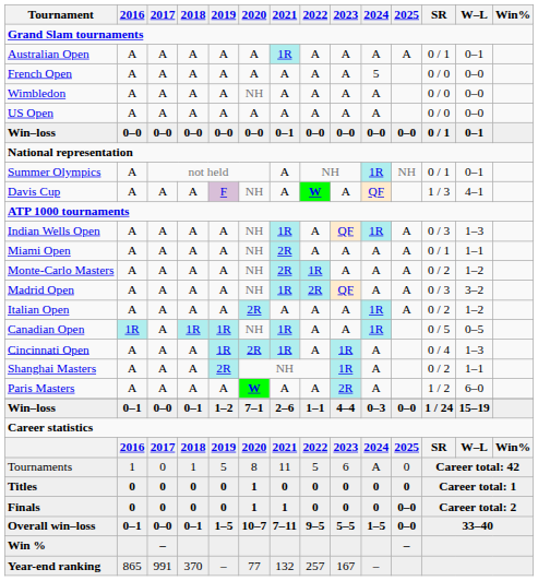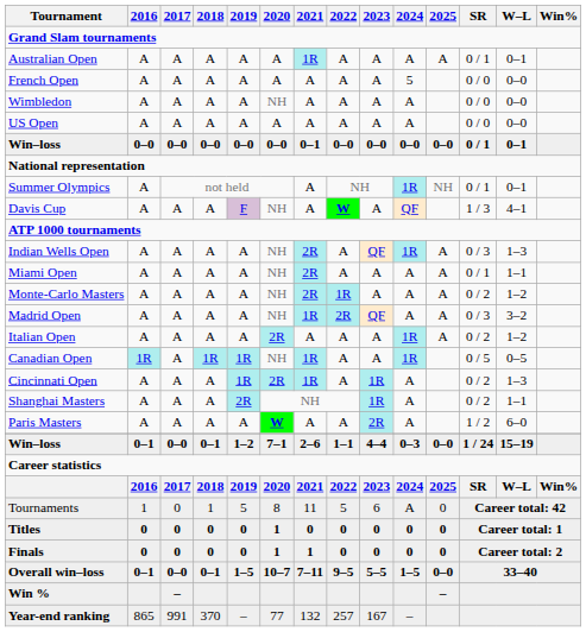 <table class=wikitable style=text-align:center>
 <tr>
 <th>Tournament</th>
 <th><a href='#'>2016</a></th>
 <th><a href='#'>2017</a></th>
 <th><a href='#'>2018</a></th>
 <th><a href='#'>2019</a></th>
 <th><a href='#'>2020</a></th>
 <th><a href='#'>2021</a></th>
 <th><a href='#'>2022</a></th>
 <th><a href='#'>2023</a></th>
 <th><a href='#'>2024</a></th>
 <th><a href='#'>2025</a></th>
 <th>SR</th>
 <th>W–L</th>
 <th>Win%</th>
 </tr>
 <tr>
 <td colspan="14" style="text-align:left"><strong><a href='#'>Grand Slam tournaments</a></strong></td>
 </tr>
 <tr>
 <td style=text-align:left><a href='#'>Australian Open</a></td>
 <td>A</td>
 <td>A</td>
 <td>A</td>
 <td>A</td>
 <td>A</td>
 <td style=background:#afeeee><a href='#'>1R</a></td>
 <td>A</td>
 <td>A</td>
 <td>A</td>
 <td>A</td>
 <td>0 / 1</td>
 <td>0–1</td>
 <td></td>
 </tr>
 <tr>
 <td style=text-align:left><a href='#'>French Open</a></td>
 <td>A</td>
 <td>A</td>
 <td>A</td>
 <td>A</td>
 <td>A</td>
 <td>A</td>
 <td>A</td>
 <td>A</td>
 <td>5</td>
 <td></td>
 <td>0 / 0</td>
 <td>0–0</td>
 <td></td>
 </tr>
 <tr>
 <td style=text-align:left><a href='#'>Wimbledon</a></td>
 <td>A</td>
 <td>A</td>
 <td>A</td>
 <td>A</td>
 <td style=color:#767676>NH</td>
 <td>A</td>
 <td>A</td>
 <td>A</td>
 <td>A</td>
 <td></td>
 <td>0 / 0</td>
 <td>0–0</td>
 <td></td>
 </tr>
 <tr>
 <td style=text-align:left><a href='#'>US Open</a></td>
 <td>A</td>
 <td>A</td>
 <td>A</td>
 <td>A</td>
 <td>A</td>
 <td>A</td>
 <td>A</td>
 <td>A</td>
 <td>A</td>
 <td></td>
 <td>0 / 0</td>
 <td>0–0</td>
 <td></td>
 </tr>
 <tr style=font-weight:bold;background:#efefef>
 <td style=text-align:left>Win–loss</td>
 <td>0–0</td>
 <td>0–0</td>
 <td>0–0</td>
 <td>0–0</td>
 <td>0–0</td>
 <td>0–1</td>
 <td>0–0</td>
 <td>0–0</td>
 <td>0–0</td>
 <td>0–0</td>
 <td>0 / 1</td>
 <td>0–1</td>
 <td></td>
 </tr>
 <tr>
 <td colspan="14" align="left"><strong>National representation</strong></td>
 </tr>
 <tr>
 <td align=left><a href='#'>Summer Olympics</a></td>
 <td>A</td>
 <td colspan=4 style=color:#767676>not held</td>
 <td>A</td>
 <td colspan=2 style=color:#767676>NH</td>
 <td style=background:#afeeee><a href='#'>1R</a></td>
 <td style=color:#767676>NH</td>
 <td>0 / 1</td>
 <td>0–1</td>
 <td></td>
 </tr>
 <tr>
 <td align=left><a href='#'>Davis Cup</a></td>
 <td>A</td>
 <td>A</td>
 <td>A</td>
 <td style=background:thistle><a href='#'>F</a></td>
 <td style="color:#767676">NH</td>
 <td>A</td>
 <td style=background:lime><a href='#'><strong>W</strong></a></td>
 <td>A</td>
 <td style=background:#ffebcd><a href='#'>QF</a></td>
 <td></td>
 <td>1 / 3</td>
 <td>4–1</td>
 <td></td>
 </tr>
 <tr>
 <td colspan="14" style="text-align:left"><strong><a href='#'>ATP 1000 tournaments</a></strong></td>
 </tr>
 <tr>
 <td style=text-align:left><a href='#'>Indian Wells Open</a></td>
 <td>A</td>
 <td>A</td>
 <td>A</td>
 <td>A</td>
 <td style=color:#767676>NH</td>
-<td style=background:#afeeee><a href='#'>1R</a></td>
+<td style=background:#afeeee><a href='#'>2R</a></td>
 <td>A</td>
 <td style=background:#ffebcd><a href='#'>QF</a></td>
 <td style=background:#afeeee><a href='#'>1R</a></td>
 <td>A</td>
 <td>0 / 3</td>
 <td>1–3</td>
 <td></td>
 </tr>
 <tr>
 <td style=text-align:left><a href='#'>Miami Open</a></td>
 <td>A</td>
 <td>A</td>
 <td>A</td>
 <td>A</td>
 <td style=color:#767676>NH</td>
 <td style=background:#afeeee><a href='#'>2R</a></td>
 <td>A</td>
 <td>A</td>
 <td>A</td>
 <td>A</td>
 <td>0 / 1</td>
 <td>1–1</td>
 <td></td>
 </tr>
 <tr>
 <td style=text-align:left><a href='#'>Monte-Carlo Masters</a></td>
 <td>A</td>
 <td>A</td>
 <td>A</td>
 <td>A</td>
 <td style=color:#767676>NH</td>
 <td style=background:#afeeee><a href='#'>2R</a></td>
 <td style=background:#afeeee><a href='#'>1R</a></td>
 <td>A</td>
 <td>A</td>
 <td>A</td>
 <td>0 / 2</td>
 <td>1–2</td>
 <td></td>
 </tr>
 <tr>
 <td style=text-align:left><a href='#'>Madrid Open</a></td>
 <td>A</td>
 <td>A</td>
 <td>A</td>
 <td>A</td>
 <td style=color:#767676>NH</td>
 <td style=background:#afeeee><a href='#'>1R</a></td>
 <td style=background:#afeeee><a href='#'>2R</a></td>
 <td style=background:#ffebcd><a href='#'>QF</a></td>
 <td>A</td>
 <td>A</td>
 <td>0 / 3</td>
 <td>3–2</td>
 <td></td>
 </tr>
 <tr>
 <td style=text-align:left><a href='#'>Italian Open</a></td>
 <td>A</td>
 <td>A</td>
 <td>A</td>
 <td>A</td>
 <td style=background:#afeeee><a href='#'>2R</a></td>
 <td>A</td>
 <td>A</td>
 <td>A</td>
 <td style=background:#afeeee><a href='#'>1R</a></td>
 <td>A</td>
 <td>0 / 2</td>
 <td>1–2</td>
 <td></td>
 </tr>
 <tr>
 <td style=text-align:left><a href='#'>Canadian Open</a></td>
 <td style=background:#afeeee><a href='#'>1R</a></td>
 <td>A</td>
 <td style=background:#afeeee><a href='#'>1R</a></td>
 <td style=background:#afeeee><a href='#'>1R</a></td>
 <td style=color:#767676>NH</td>
 <td style=background:#afeeee><a href='#'>1R</a></td>
 <td>A</td>
 <td>A</td>
 <td style=background:#afeeee><a href='#'>1R</a></td>
 <td></td>
 <td>0 / 5</td>
 <td>0–5</td>
 <td></td>
 </tr>
 <tr>
 <td style=text-align:left><a href='#'>Cincinnati Open</a></td>
 <td>A</td>
 <td>A</td>
 <td>A</td>
 <td style=background:#afeeee><a href='#'>1R</a></td>
 <td style=background:#afeeee><a href='#'>2R</a></td>
 <td style=background:#afeeee><a href='#'>1R</a></td>
 <td>A</td>
 <td style=background:#afeeee><a href='#'>1R</a></td>
 <td>A</td>
 <td></td>
-<td>0 / 4</td>
+<td>0 / 2</td>
 <td>1–3</td>
 <td></td>
 </tr>
 <tr>
 <td style=text-align:left><a href='#'>Shanghai Masters</a></td>
 <td>A</td>
 <td>A</td>
 <td>A</td>
 <td style=background:#afeeee><a href='#'>2R</a></td>
 <td colspan=3 style=color:#767676>NH</td>
 <td style=background:#afeeee><a href='#'>1R</a></td>
 <td>A</td>
 <td></td>
 <td>0 / 2</td>
 <td>1–1</td>
 <td></td>
 </tr>
 <tr>
 <td style=text-align:left><a href='#'>Paris Masters</a></td>
 <td>A</td>
 <td>A</td>
 <td>A</td>
 <td>A</td>
 <td style=background:lime><a href='#'><strong>W</strong></a></td>
 <td>A</td>
 <td>A</td>
 <td style=background:#afeeee><a href='#'>2R</a></td>
 <td>A</td>
 <td></td>
 <td>1 / 2</td>
 <td>6–0</td>
 <td></td>
 </tr>
 <tr>
 </tr>
 <tr style=font-weight:bold;background:#efefef>
 <td style=text-align:left>Win–loss</td>
 <td>0–1</td>
 <td>0–0</td>
 <td>0–1</td>
 <td>1–2</td>
 <td>7–1</td>
 <td>2–6</td>
 <td>1–1</td>
 <td>4–4</td>
 <td>0–3</td>
 <td>0–0</td>
 <td>1 / 24</td>
 <td>15–19</td>
 <td></td>
 </tr>
 <tr>
 <td colspan="14" style="text-align:left"><strong>Career statistics</strong></td>
 </tr>
 <tr style=font-weight:bold;background:#efefef>
 <th></th>
 <th><a href='#'>2016</a></th>
 <th><a href='#'>2017</a></th>
 <th><a href='#'>2018</a></th>
 <th><a href='#'>2019</a></th>
 <th><a href='#'>2020</a></th>
 <th><a href='#'>2021</a></th>
 <th><a href='#'>2022</a></th>
 <th><a href='#'>2023</a></th>
 <th><a href='#'>2024</a></th>
 <th><a href='#'>2025</a></th>
 <th>SR</th>
 <th>W–L</th>
 <th>Win%</th>
 </tr>
 <tr style="background:#efefef">
 <td style="text-align:left">Tournaments</td>
 <td>1</td>
 <td>0</td>
 <td>1</td>
 <td>5</td>
 <td>8</td>
 <td>11</td>
 <td>5</td>
 <td>6</td>
 <td>A</td>
 <td>0</td>
 <td colspan="3"><strong>Career total: 42</strong></td>
 </tr>
 <tr style="font-weight:bold;background:#efefef">
 <td style="text-align:left">Titles</td>
 <td>0</td>
 <td>0</td>
 <td>0</td>
 <td>0</td>
 <td>1</td>
 <td>0</td>
 <td>0</td>
 <td>0</td>
 <td>0</td>
 <td>0</td>
 <td colspan="3">Career total: 1</td>
 </tr>
 <tr style="font-weight:bold;background:#efefef">
 <td style="text-align:left">Finals</td>
 <td>0</td>
 <td>0</td>
 <td>0</td>
 <td>0</td>
 <td>1</td>
 <td>1</td>
 <td>0</td>
 <td>0</td>
 <td>0</td>
-<td>0–0</td>
+<td>0</td>
 <td colspan="3">Career total: 2</td>
 </tr>
 <tr style="font-weight:bold;background:#efefef">
 <td style="text-align:left">Overall win–loss</td>
 <td>0–1</td>
 <td>0–0</td>
 <td>0–1</td>
 <td>1–5</td>
 <td>10–7</td>
 <td>7–11</td>
 <td>9–5</td>
 <td>5–5</td>
 <td>1–5</td>
 <td>0–0</td>
 <td colspan=3>33–40</td>
 </tr>
 <tr style="font-weight:bold;background:#efefef">
 <td style="text-align:left">Win %</td>
 <td></td>
 <td>–</td>
 <td></td>
 <td></td>
 <td></td>
 <td></td>
 <td></td>
 <td></td>
 <td></td>
 <td>–</td>
 <td colspan=3></td>
 </tr>
 <tr style="background:#efefef">
 <td style="text-align:left"><strong>Year-end ranking</strong></td>
 <td>865</td>
 <td>991</td>
 <td>370</td>
 <td>–</td>
 <td>77</td>
 <td>132</td>
 <td>257</td>
 <td>167</td>
 <td>–</td>
 <td></td>
 <td colspan=3></td>
 </tr>
 </table>
